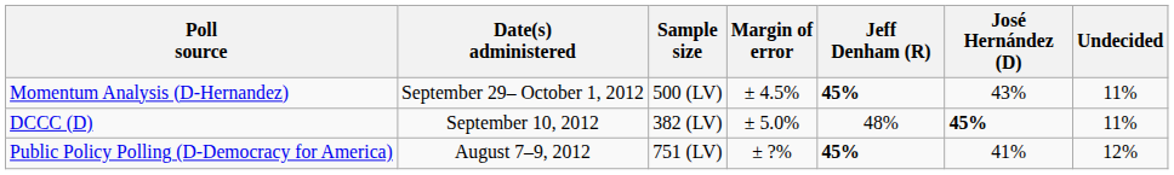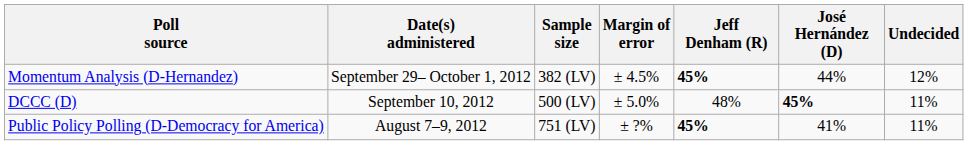 <table class="wikitable">
 <tr>
 <th>Poll<br>source</th>
 <th>Date(s)<br>administered</th>
 <th>Sample<br>size</th>
 <th>Margin of<br>error</th>
 <th style="width:100px;">Jeff<br>Denham (R)</th>
 <th style="width:100px;">José<br>Hernández (D)</th>
 <th>Undecided</th>
 </tr>
 <tr>
 <td><a href='#'>Momentum Analysis (D-Hernandez)</a></td>
 <td align=center>September 29– October 1, 2012</td>
-<td align=center>500 (LV)</td>
+<td align=center>382 (LV)</td>
 <td align=center>± 4.5%</td>
 <td><strong>45%</strong></td>
-<td align=center>43%</td>
-<td align=center>11%</td>
+<td align=center>44%</td>
+<td align=center>12%</td>
 </tr>
 <tr>
 <td><a href='#'>DCCC (D)</a></td>
 <td align=center>September 10, 2012</td>
-<td align=center>382 (LV)</td>
+<td align=center>500 (LV)</td>
 <td align=center>± 5.0%</td>
 <td align=center>48%</td>
 <td><strong>45%</strong></td>
 <td align=center>11%</td>
 </tr>
 <tr>
 <td><a href='#'>Public Policy Polling (D-Democracy for America)</a></td>
 <td align=center>August 7–9, 2012</td>
 <td align=center>751 (LV)</td>
 <td align=center>± ?%</td>
 <td><strong>45%</strong></td>
 <td align=center>41%</td>
-<td align=center>12%</td>
+<td align=center>11%</td>
 </tr>
 </table>
